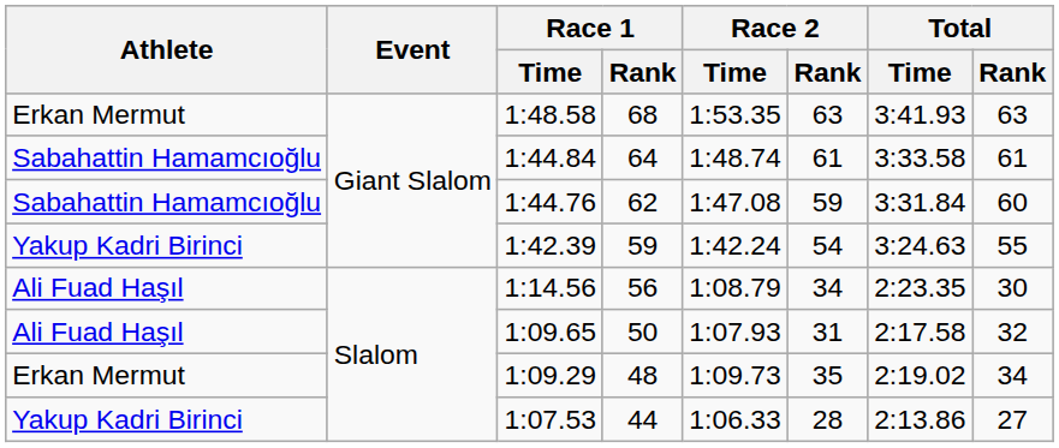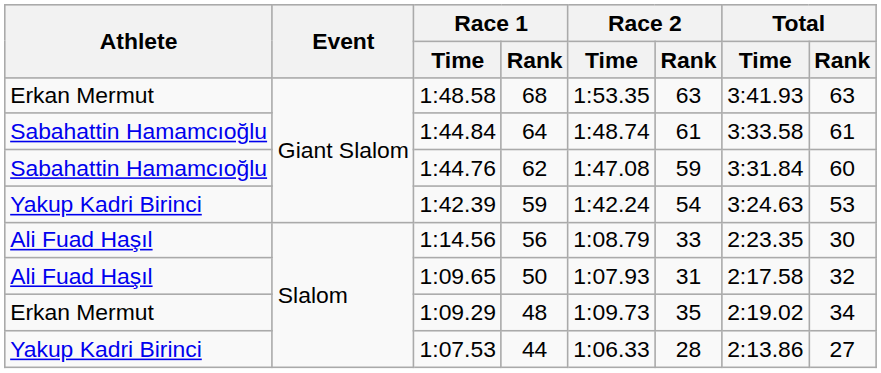 <table class="wikitable" style="font-size:90%">
 <tr>
 <th rowspan="2">Athlete</th>
 <th rowspan="2">Event</th>
 <th colspan="2">Race 1</th>
 <th colspan="2">Race 2</th>
 <th colspan="2">Total</th>
 </tr>
 <tr>
 <th>Time</th>
 <th>Rank</th>
 <th>Time</th>
 <th>Rank</th>
 <th>Time</th>
 <th>Rank</th>
 </tr>
 <tr>
 <td>Erkan Mermut</td>
 <td rowspan="4">Giant Slalom</td>
 <td align="center">1:48.58</td>
 <td align="center">68</td>
 <td align="center">1:53.35</td>
 <td align="center">63</td>
 <td align="center">3:41.93</td>
 <td align="center">63</td>
 </tr>
 <tr>
 <td><a href='#'>Sabahattin Hamamcıoğlu</a></td>
 <td align="center">1:44.84</td>
 <td align="center">64</td>
 <td align="center">1:48.74</td>
 <td align="center">61</td>
 <td align="center">3:33.58</td>
 <td align="center">61</td>
 </tr>
 <tr>
 <td><a href='#'>Sabahattin Hamamcıoğlu</a></td>
 <td align="center">1:44.76</td>
 <td align="center">62</td>
 <td align="center">1:47.08</td>
 <td align="center">59</td>
 <td align="center">3:31.84</td>
 <td align="center">60</td>
 </tr>
 <tr>
 <td><a href='#'>Yakup Kadri Birinci</a></td>
 <td align="center">1:42.39</td>
 <td align="center">59</td>
 <td align="center">1:42.24</td>
 <td align="center">54</td>
 <td align="center">3:24.63</td>
-<td align="center">55</td>
+<td align="center">53</td>
 </tr>
 <tr>
 <td><a href='#'>Ali Fuad Haşıl</a></td>
 <td rowspan="4">Slalom</td>
 <td align="center">1:14.56</td>
 <td align="center">56</td>
 <td align="center">1:08.79</td>
-<td align="center">34</td>
+<td align="center">33</td>
 <td align="center">2:23.35</td>
 <td align="center">30</td>
 </tr>
 <tr>
 <td><a href='#'>Ali Fuad Haşıl</a></td>
 <td align="center">1:09.65</td>
 <td align="center">50</td>
 <td align="center">1:07.93</td>
 <td align="center">31</td>
 <td align="center">2:17.58</td>
 <td align="center">32</td>
 </tr>
 <tr>
 <td>Erkan Mermut</td>
 <td align="center">1:09.29</td>
 <td align="center">48</td>
 <td align="center">1:09.73</td>
 <td align="center">35</td>
 <td align="center">2:19.02</td>
 <td align="center">34</td>
 </tr>
 <tr>
 <td><a href='#'>Yakup Kadri Birinci</a></td>
 <td align="center">1:07.53</td>
 <td align="center">44</td>
 <td align="center">1:06.33</td>
 <td align="center">28</td>
 <td align="center">2:13.86</td>
 <td align="center">27</td>
 </tr>
 </table>
